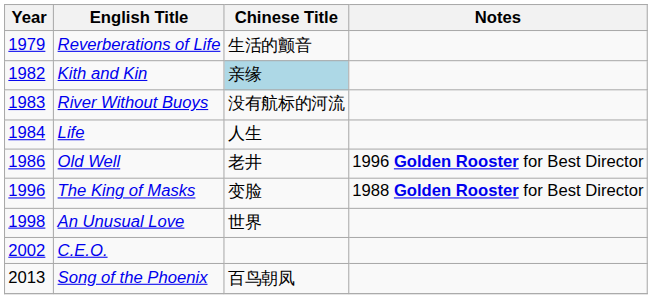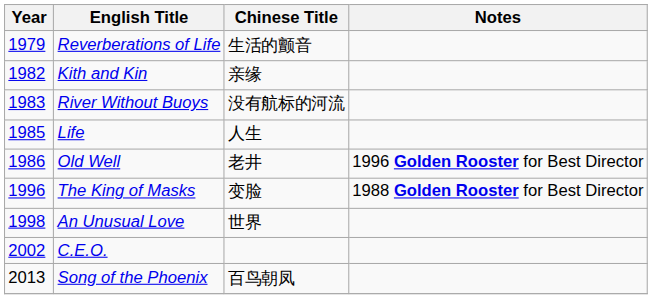 <table class="wikitable">
 <tr>
 <th align="left" valign="top" width="40">Year</th>
 <th align="left" valign="top">English Title</th>
 <th align="left" valign="top">Chinese Title</th>
 <th align="left" valign="top">Notes</th>
 </tr>
 <tr>
 <td align="left" valign="top"><a href='#'>1979</a></td>
 <td align="left" valign="top"><em><a href='#'>Reverberations of Life</a></em></td>
 <td align="left" valign="top">生活的颤音</td>
 <td align="left" valign="top"></td>
 </tr>
 <tr>
 <td align="left" valign="top"><a href='#'>1982</a></td>
 <td align="left" valign="top"><em><a href='#'>Kith and Kin</a></em></td>
-<td align="left" valign="top" style="background: lightblue;">亲缘</td>
+<td align="left" valign="top">亲缘</td>
 <td align="left" valign="top"></td>
 </tr>
 <tr>
 <td align="left" valign="top"><a href='#'>1983</a></td>
 <td align="left" valign="top"><em><a href='#'>River Without Buoys</a></em></td>
 <td align="left" valign="top">没有航标的河流</td>
 <td align="left" valign="top"></td>
 </tr>
 <tr>
-<td align="left" valign="top"><a href='#'>1984</a></td>
+<td align="left" valign="top"><a href='#'>1985</a></td>
 <td align="left" valign="top"><em><a href='#'>Life</a></em></td>
 <td align="left" valign="top">人生</td>
 <td align="left" valign="top"></td>
 </tr>
 <tr>
 <td align="left" valign="top"><a href='#'>1986</a></td>
 <td align="left" valign="top"><em><a href='#'>Old Well</a></em></td>
 <td align="left" valign="top">老井</td>
 <td align="left" valign="top">1996 <strong><a href='#'>Golden Rooster</a></strong> for Best Director</td>
 </tr>
 <tr>
 <td align="left" valign="top"><a href='#'>1996</a></td>
 <td align="left" valign="top"><em><a href='#'>The King of Masks</a></em></td>
 <td align="left" valign="top">变脸</td>
 <td align="left" valign="top">1988 <strong><a href='#'>Golden Rooster</a></strong> for Best Director</td>
 </tr>
 <tr>
 <td align="left" valign="top"><a href='#'>1998</a></td>
 <td align="left" valign="top"><em><a href='#'>An Unusual Love</a></em></td>
 <td align="left" valign="top">世界</td>
 <td align="left" valign="top"></td>
 </tr>
 <tr>
 <td align="left" valign="top"><a href='#'>2002</a></td>
 <td align="left" valign="top"><em><a href='#'>C.E.O.</a></em></td>
 <td align="left" valign="top"></td>
 <td align="left" valign="top"></td>
 </tr>
 <tr>
 <td align="left" valign="top">2013</td>
 <td align="left" valign="top"><em><a href='#'>Song of the Phoenix</a></em></td>
 <td align="left" valign="top">百鸟朝凤</td>
 <td align="left" valign="top"></td>
 </tr>
 <tr>
 </tr>
 </table>
